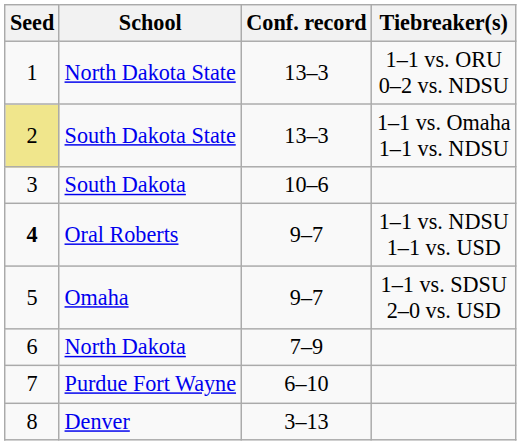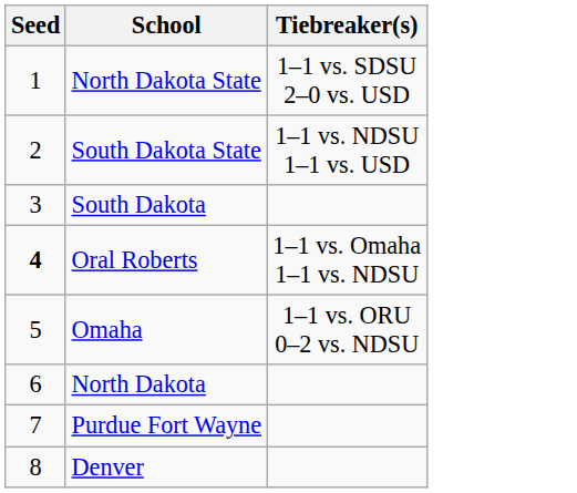 <table class="wikitable" style="white-space:nowrap; font-size:95%;text-align:center">
 <tr>
 <th>Seed</th>
 <th>School</th>
-<th>Conf. record</th>
 <th>Tiebreaker(s)</th>
 </tr>
 <tr>
 <td>1</td>
 <td align=left><a href='#'>North Dakota State</a></td>
-<td>13–3</td>
-<td>1–1 vs. ORU<br>0–2 vs. NDSU</td>
+<td>1–1 vs. SDSU<br>2–0 vs. USD</td>
 </tr>
 <tr>
-<td style="background: khaki;">2</td>
+<td>2</td>
 <td align=left><a href='#'>South Dakota State</a></td>
-<td>13–3</td>
-<td>1–1 vs. Omaha<br>1–1 vs. NDSU</td>
+<td>1–1 vs. NDSU<br>1–1 vs. USD</td>
 </tr>
 <tr>
 <td>3</td>
 <td align=left><a href='#'>South Dakota</a></td>
-<td>10–6</td>
 <td></td>
 </tr>
 <tr>
 <td><strong>4</strong></td>
 <td align=left><a href='#'>Oral Roberts</a></td>
-<td>9–7</td>
-<td>1–1 vs. NDSU<br>1–1 vs. USD</td>
+<td>1–1 vs. Omaha<br>1–1 vs. NDSU</td>
 </tr>
 <tr>
 <td>5</td>
 <td align=left><a href='#'>Omaha</a></td>
-<td>9–7</td>
-<td>1–1 vs. SDSU<br>2–0 vs. USD</td>
+<td>1–1 vs. ORU<br>0–2 vs. NDSU</td>
 </tr>
 <tr>
 <td>6</td>
 <td align=left><a href='#'>North Dakota</a></td>
-<td>7–9</td>
 <td></td>
 </tr>
 <tr>
 <td>7</td>
 <td align=left><a href='#'>Purdue Fort Wayne</a></td>
-<td>6–10</td>
 <td></td>
 </tr>
 <tr>
 <td>8</td>
 <td align=left><a href='#'>Denver</a></td>
-<td>3–13</td>
 <td></td>
 </tr>
 </table>
